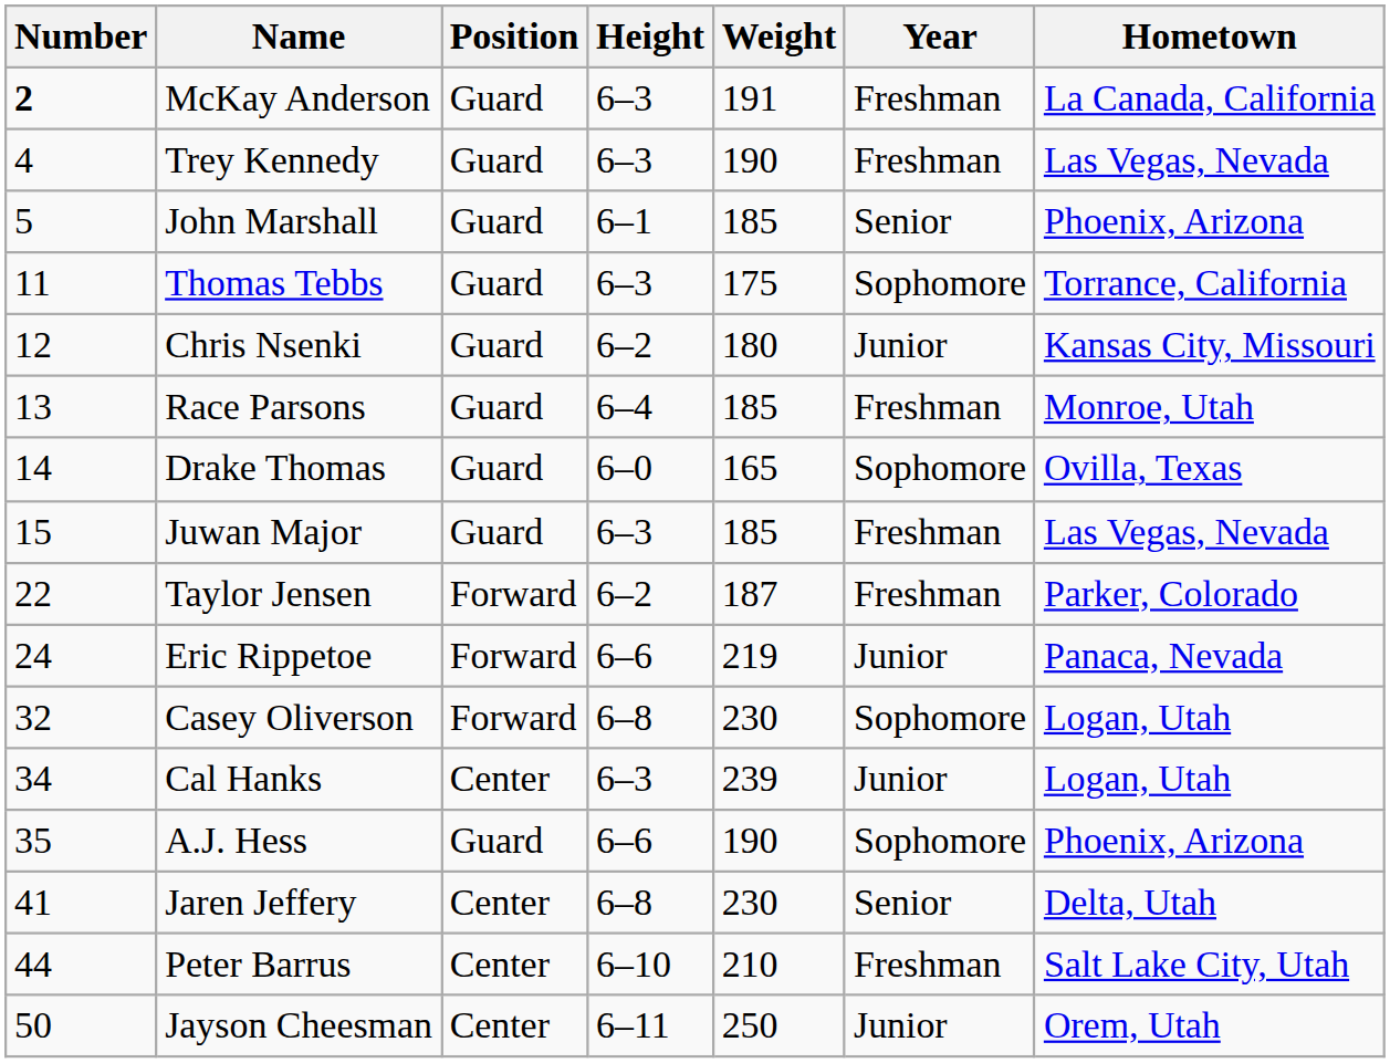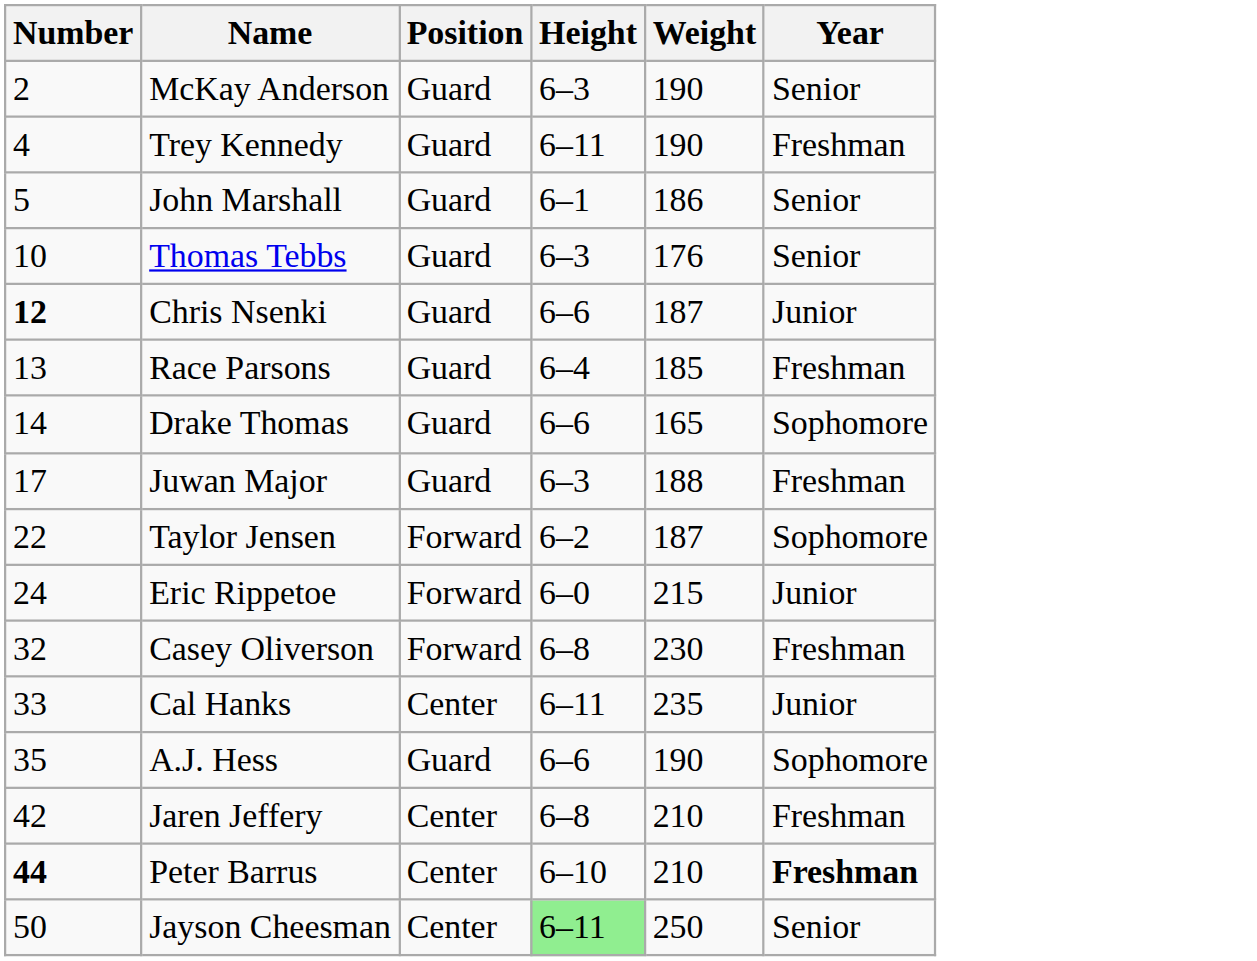 <table class="wikitable" style="font-size: 95%;">
 <tr>
 <th>Number</th>
 <th>Name</th>
 <th>Position</th>
 <th>Height</th>
 <th>Weight</th>
 <th>Year</th>
-<th>Hometown</th>
 </tr>
 <tr>
-<td><strong>2</strong></td>
+<td>2</td>
 <td>McKay Anderson</td>
 <td>Guard</td>
 <td>6–3</td>
-<td>191</td>
-<td>Freshman</td>
-<td><a href='#'>La Canada, California</a></td>
+<td>190</td>
+<td>Senior</td>
 </tr>
 <tr>
 <td>4</td>
 <td>Trey Kennedy</td>
 <td>Guard</td>
-<td>6–3</td>
+<td>6–11</td>
 <td>190</td>
 <td>Freshman</td>
-<td><a href='#'>Las Vegas, Nevada</a></td>
 </tr>
 <tr>
 <td>5</td>
 <td>John Marshall</td>
 <td>Guard</td>
 <td>6–1</td>
-<td>185</td>
+<td>186</td>
 <td>Senior</td>
-<td><a href='#'>Phoenix, Arizona</a></td>
 </tr>
 <tr>
-<td>11</td>
+<td>10</td>
 <td><a href='#'>Thomas Tebbs</a></td>
 <td>Guard</td>
 <td>6–3</td>
-<td>175</td>
-<td>Sophomore</td>
-<td><a href='#'>Torrance, California</a></td>
+<td>176</td>
+<td>Senior</td>
 </tr>
 <tr>
-<td>12</td>
+<td><strong>12</strong></td>
 <td>Chris Nsenki</td>
 <td>Guard</td>
-<td>6–2</td>
-<td>180</td>
+<td>6–6</td>
+<td>187</td>
 <td>Junior</td>
-<td><a href='#'>Kansas City, Missouri</a></td>
 </tr>
 <tr>
 <td>13</td>
 <td>Race Parsons</td>
 <td>Guard</td>
 <td>6–4</td>
 <td>185</td>
 <td>Freshman</td>
-<td><a href='#'>Monroe, Utah</a></td>
 </tr>
 <tr>
 <td>14</td>
 <td>Drake Thomas</td>
 <td>Guard</td>
-<td>6–0</td>
+<td>6–6</td>
 <td>165</td>
 <td>Sophomore</td>
-<td><a href='#'>Ovilla, Texas</a></td>
 </tr>
 <tr>
-<td>15</td>
+<td>17</td>
 <td>Juwan Major</td>
 <td>Guard</td>
 <td>6–3</td>
-<td>185</td>
+<td>188</td>
 <td>Freshman</td>
-<td><a href='#'>Las Vegas, Nevada</a></td>
 </tr>
 <tr>
 <td>22</td>
 <td>Taylor Jensen</td>
 <td>Forward</td>
 <td>6–2</td>
 <td>187</td>
-<td>Freshman</td>
-<td><a href='#'>Parker, Colorado</a></td>
+<td>Sophomore</td>
 </tr>
 <tr>
 <td>24</td>
 <td>Eric Rippetoe</td>
 <td>Forward</td>
-<td>6–6</td>
-<td>219</td>
+<td>6–0</td>
+<td>215</td>
 <td>Junior</td>
-<td><a href='#'>Panaca, Nevada</a></td>
 </tr>
 <tr>
 <td>32</td>
 <td>Casey Oliverson</td>
 <td>Forward</td>
 <td>6–8</td>
 <td>230</td>
-<td>Sophomore</td>
-<td><a href='#'>Logan, Utah</a></td>
+<td>Freshman</td>
 </tr>
 <tr>
-<td>34</td>
+<td>33</td>
 <td>Cal Hanks</td>
 <td>Center</td>
-<td>6–3</td>
-<td>239</td>
+<td>6–11</td>
+<td>235</td>
 <td>Junior</td>
-<td><a href='#'>Logan, Utah</a></td>
 </tr>
 <tr>
 <td>35</td>
 <td>A.J. Hess</td>
 <td>Guard</td>
 <td>6–6</td>
 <td>190</td>
 <td>Sophomore</td>
-<td><a href='#'>Phoenix, Arizona</a></td>
 </tr>
 <tr>
-<td>41</td>
+<td>42</td>
 <td>Jaren Jeffery</td>
 <td>Center</td>
 <td>6–8</td>
-<td>230</td>
-<td>Senior</td>
-<td><a href='#'>Delta, Utah</a></td>
+<td>210</td>
+<td>Freshman</td>
 </tr>
 <tr>
-<td>44</td>
+<td><strong>44</strong></td>
 <td>Peter Barrus</td>
 <td>Center</td>
 <td>6–10</td>
 <td>210</td>
-<td>Freshman</td>
-<td><a href='#'>Salt Lake City, Utah</a></td>
+<td><strong>Freshman</strong></td>
 </tr>
 <tr>
 <td>50</td>
 <td>Jayson Cheesman</td>
 <td>Center</td>
-<td>6–11</td>
+<td style="background: lightgreen;">6–11</td>
 <td>250</td>
-<td>Junior</td>
-<td><a href='#'>Orem, Utah</a></td>
+<td>Senior</td>
 </tr>
 </table>
